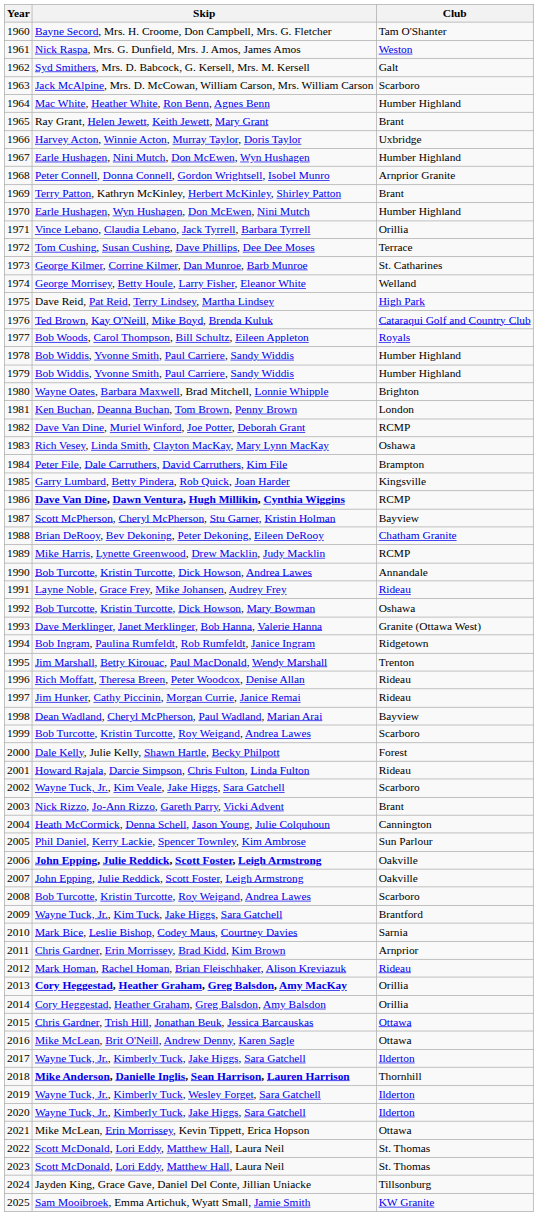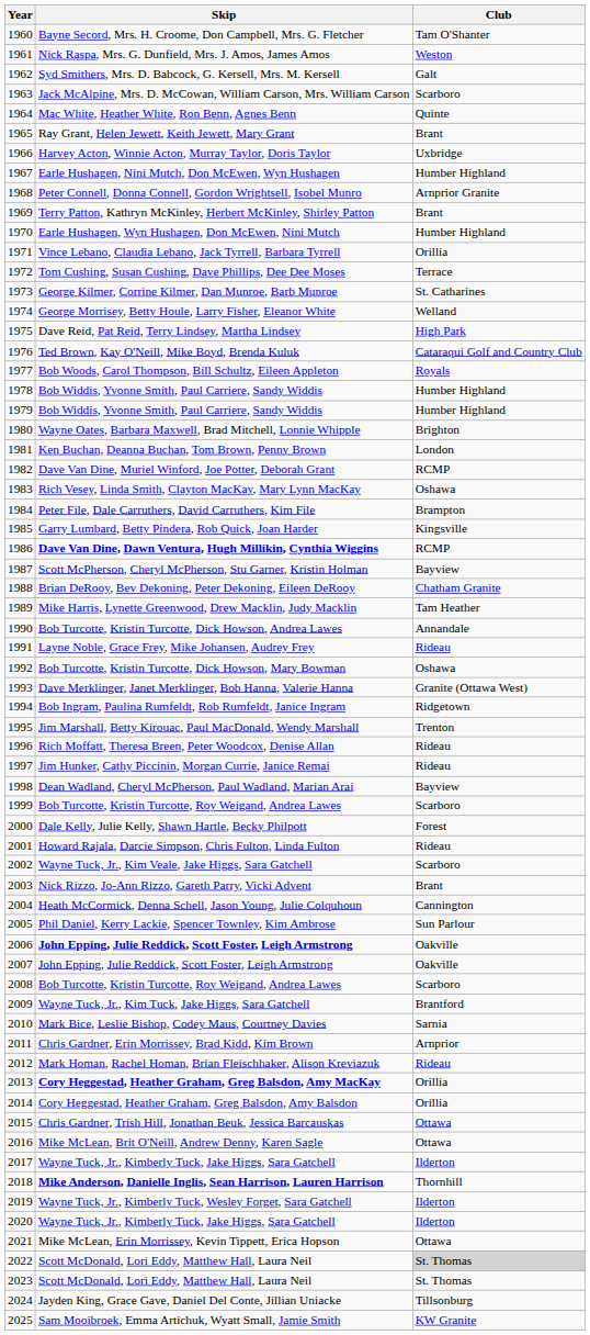 <table class="wikitable">
 <tr>
 <th>Year</th>
 <th>Skip</th>
 <th>Club</th>
 </tr>
 <tr>
 <td>1960</td>
 <td><a href='#'>Bayne Secord</a>, Mrs. H. Croome, Don Campbell, Mrs. G. Fletcher</td>
 <td>Tam O'Shanter</td>
 </tr>
 <tr>
 <td>1961</td>
 <td><a href='#'>Nick Raspa</a>, Mrs. G. Dunfield, Mrs. J. Amos, James Amos</td>
 <td><a href='#'>Weston</a></td>
 </tr>
 <tr>
 <td>1962</td>
 <td><a href='#'>Syd Smithers</a>, Mrs. D. Babcock, G. Kersell, Mrs. M. Kersell</td>
 <td>Galt</td>
 </tr>
 <tr>
 <td>1963</td>
 <td><a href='#'>Jack McAlpine</a>, Mrs. D. McCowan, William Carson, Mrs. William Carson</td>
 <td>Scarboro</td>
 </tr>
 <tr>
 <td>1964</td>
 <td><a href='#'>Mac White</a>, <a href='#'>Heather White</a>, <a href='#'>Ron Benn</a>, <a href='#'>Agnes Benn</a></td>
-<td>Humber Highland</td>
+<td>Quinte</td>
 </tr>
 <tr>
 <td>1965</td>
 <td>Ray Grant, <a href='#'>Helen Jewett</a>, <a href='#'>Keith Jewett</a>, <a href='#'>Mary Grant</a></td>
 <td>Brant</td>
 </tr>
 <tr>
 <td>1966</td>
 <td><a href='#'>Harvey Acton</a>, <a href='#'>Winnie Acton</a>, <a href='#'>Murray Taylor</a>, <a href='#'>Doris Taylor</a></td>
 <td>Uxbridge</td>
 </tr>
 <tr>
 <td>1967</td>
 <td><a href='#'>Earle Hushagen</a>, <a href='#'>Nini Mutch</a>, <a href='#'>Don McEwen</a>, <a href='#'>Wyn Hushagen</a></td>
 <td>Humber Highland</td>
 </tr>
 <tr>
 <td>1968</td>
 <td><a href='#'>Peter Connell</a>, <a href='#'>Donna Connell</a>, <a href='#'>Gordon Wrightsell</a>, <a href='#'>Isobel Munro</a></td>
 <td>Arnprior Granite</td>
 </tr>
 <tr>
 <td>1969</td>
 <td><a href='#'>Terry Patton</a>, Kathryn McKinley, <a href='#'>Herbert McKinley</a>, <a href='#'>Shirley Patton</a></td>
 <td>Brant</td>
 </tr>
 <tr>
 <td>1970</td>
 <td><a href='#'>Earle Hushagen</a>, <a href='#'>Wyn Hushagen</a>, <a href='#'>Don McEwen</a>, <a href='#'>Nini Mutch</a></td>
 <td>Humber Highland</td>
 </tr>
 <tr>
 <td>1971</td>
 <td><a href='#'>Vince Lebano</a>, <a href='#'>Claudia Lebano</a>, <a href='#'>Jack Tyrrell</a>, <a href='#'>Barbara Tyrrell</a></td>
 <td>Orillia</td>
 </tr>
 <tr>
 <td>1972</td>
 <td><a href='#'>Tom Cushing</a>, <a href='#'>Susan Cushing</a>, <a href='#'>Dave Phillips</a>, <a href='#'>Dee Dee Moses</a></td>
 <td>Terrace</td>
 </tr>
 <tr>
 <td>1973</td>
 <td><a href='#'>George Kilmer</a>, <a href='#'>Corrine Kilmer</a>, <a href='#'>Dan Munroe</a>, <a href='#'>Barb Munroe</a></td>
 <td>St. Catharines</td>
 </tr>
 <tr>
 <td>1974</td>
 <td><a href='#'>George Morrisey</a>, <a href='#'>Betty Houle</a>, <a href='#'>Larry Fisher</a>, <a href='#'>Eleanor White</a></td>
 <td>Welland</td>
 </tr>
 <tr>
 <td>1975</td>
 <td>Dave Reid, <a href='#'>Pat Reid</a>, <a href='#'>Terry Lindsey</a>, <a href='#'>Martha Lindsey</a></td>
 <td><a href='#'>High Park</a></td>
 </tr>
 <tr>
 <td>1976</td>
 <td><a href='#'>Ted Brown</a>, <a href='#'>Kay O'Neill</a>, <a href='#'>Mike Boyd</a>, <a href='#'>Brenda Kuluk</a></td>
 <td><a href='#'>Cataraqui Golf and Country Club</a></td>
 </tr>
 <tr>
 <td>1977</td>
 <td><a href='#'>Bob Woods</a>, <a href='#'>Carol Thompson</a>, <a href='#'>Bill Schultz</a>, <a href='#'>Eileen Appleton</a></td>
 <td><a href='#'>Royals</a></td>
 </tr>
 <tr>
 <td>1978</td>
 <td><a href='#'>Bob Widdis</a>, <a href='#'>Yvonne Smith</a>, <a href='#'>Paul Carriere</a>, <a href='#'>Sandy Widdis</a></td>
 <td>Humber Highland</td>
 </tr>
 <tr>
 <td>1979</td>
 <td><a href='#'>Bob Widdis</a>, <a href='#'>Yvonne Smith</a>, <a href='#'>Paul Carriere</a>, <a href='#'>Sandy Widdis</a></td>
 <td>Humber Highland</td>
 </tr>
 <tr>
 <td>1980</td>
 <td><a href='#'>Wayne Oates</a>, <a href='#'>Barbara Maxwell</a>, Brad Mitchell, <a href='#'>Lonnie Whipple</a></td>
 <td>Brighton</td>
 </tr>
 <tr>
 <td>1981</td>
 <td><a href='#'>Ken Buchan</a>, <a href='#'>Deanna Buchan</a>, <a href='#'>Tom Brown</a>, <a href='#'>Penny Brown</a></td>
 <td>London</td>
 </tr>
 <tr>
 <td>1982</td>
 <td><a href='#'>Dave Van Dine</a>, <a href='#'>Muriel Winford</a>, <a href='#'>Joe Potter</a>, <a href='#'>Deborah Grant</a></td>
 <td>RCMP</td>
 </tr>
 <tr>
 <td>1983</td>
 <td><a href='#'>Rich Vesey</a>, <a href='#'>Linda Smith</a>, <a href='#'>Clayton MacKay</a>, <a href='#'>Mary Lynn MacKay</a></td>
 <td>Oshawa</td>
 </tr>
 <tr>
 <td>1984</td>
 <td><a href='#'>Peter File</a>, <a href='#'>Dale Carruthers</a>, <a href='#'>David Carruthers</a>, <a href='#'>Kim File</a></td>
 <td>Brampton</td>
 </tr>
 <tr>
 <td>1985</td>
 <td><a href='#'>Garry Lumbard</a>, <a href='#'>Betty Pindera</a>, <a href='#'>Rob Quick</a>, <a href='#'>Joan Harder</a></td>
 <td>Kingsville</td>
 </tr>
 <tr>
 <td>1986</td>
 <td><strong><a href='#'>Dave Van Dine</a>, <a href='#'>Dawn Ventura</a>, <a href='#'>Hugh Millikin</a>, <a href='#'>Cynthia Wiggins</a></strong></td>
 <td>RCMP</td>
 </tr>
 <tr>
 <td>1987</td>
 <td><a href='#'>Scott McPherson</a>, <a href='#'>Cheryl McPherson</a>, <a href='#'>Stu Garner</a>, <a href='#'>Kristin Holman</a></td>
 <td>Bayview</td>
 </tr>
 <tr>
 <td>1988</td>
 <td><a href='#'>Brian DeRooy</a>, <a href='#'>Bev Dekoning</a>, <a href='#'>Peter Dekoning</a>, <a href='#'>Eileen DeRooy</a></td>
 <td><a href='#'>Chatham Granite</a></td>
 </tr>
 <tr>
 <td>1989</td>
 <td><a href='#'>Mike Harris</a>, <a href='#'>Lynette Greenwood</a>, <a href='#'>Drew Macklin</a>, <a href='#'>Judy Macklin</a></td>
-<td>RCMP</td>
+<td>Tam Heather</td>
 </tr>
 <tr>
 <td>1990</td>
 <td><a href='#'>Bob Turcotte</a>, <a href='#'>Kristin Turcotte</a>, <a href='#'>Dick Howson</a>, <a href='#'>Andrea Lawes</a></td>
 <td>Annandale</td>
 </tr>
 <tr>
 <td>1991</td>
 <td><a href='#'>Layne Noble</a>, <a href='#'>Grace Frey</a>, <a href='#'>Mike Johansen</a>, <a href='#'>Audrey Frey</a></td>
 <td><a href='#'>Rideau</a></td>
 </tr>
 <tr>
 <td>1992</td>
 <td><a href='#'>Bob Turcotte</a>, <a href='#'>Kristin Turcotte</a>, <a href='#'>Dick Howson</a>, <a href='#'>Mary Bowman</a></td>
 <td>Oshawa</td>
 </tr>
 <tr>
 <td>1993</td>
 <td><a href='#'>Dave Merklinger</a>, <a href='#'>Janet Merklinger</a>, <a href='#'>Bob Hanna</a>, <a href='#'>Valerie Hanna</a></td>
 <td>Granite (Ottawa West)</td>
 </tr>
 <tr>
 <td>1994</td>
 <td><a href='#'>Bob Ingram</a>, <a href='#'>Paulina Rumfeldt</a>, <a href='#'>Rob Rumfeldt</a>, <a href='#'>Janice Ingram</a></td>
 <td>Ridgetown</td>
 </tr>
 <tr>
 <td>1995</td>
 <td><a href='#'>Jim Marshall</a>, <a href='#'>Betty Kirouac</a>, <a href='#'>Paul MacDonald</a>, <a href='#'>Wendy Marshall</a></td>
 <td>Trenton</td>
 </tr>
 <tr>
 <td>1996</td>
 <td><a href='#'>Rich Moffatt</a>, <a href='#'>Theresa Breen</a>, <a href='#'>Peter Woodcox</a>, <a href='#'>Denise Allan</a></td>
 <td>Rideau</td>
 </tr>
 <tr>
 <td>1997</td>
 <td><a href='#'>Jim Hunker</a>, <a href='#'>Cathy Piccinin</a>, <a href='#'>Morgan Currie</a>, <a href='#'>Janice Remai</a></td>
 <td>Rideau</td>
 </tr>
 <tr>
 <td>1998</td>
 <td><a href='#'>Dean Wadland</a>, <a href='#'>Cheryl McPherson</a>, <a href='#'>Paul Wadland</a>, <a href='#'>Marian Arai</a></td>
 <td>Bayview</td>
 </tr>
 <tr>
 <td>1999</td>
 <td><a href='#'>Bob Turcotte</a>, <a href='#'>Kristin Turcotte</a>, <a href='#'>Roy Weigand</a>, <a href='#'>Andrea Lawes</a></td>
 <td>Scarboro</td>
 </tr>
 <tr>
 <td>2000</td>
 <td><a href='#'>Dale Kelly</a>, Julie Kelly, <a href='#'>Shawn Hartle</a>, <a href='#'>Becky Philpott</a></td>
 <td>Forest</td>
 </tr>
 <tr>
 <td>2001</td>
 <td><a href='#'>Howard Rajala</a>, <a href='#'>Darcie Simpson</a>, <a href='#'>Chris Fulton</a>, <a href='#'>Linda Fulton</a></td>
 <td>Rideau</td>
 </tr>
 <tr>
 <td>2002</td>
 <td><a href='#'>Wayne Tuck, Jr.</a>, <a href='#'>Kim Veale</a>, <a href='#'>Jake Higgs</a>, <a href='#'>Sara Gatchell</a></td>
 <td>Scarboro</td>
 </tr>
 <tr>
 <td>2003</td>
 <td><a href='#'>Nick Rizzo</a>, <a href='#'>Jo-Ann Rizzo</a>, <a href='#'>Gareth Parry</a>, <a href='#'>Vicki Advent</a></td>
 <td>Brant</td>
 </tr>
 <tr>
 <td>2004</td>
 <td><a href='#'>Heath McCormick</a>, <a href='#'>Denna Schell</a>, <a href='#'>Jason Young</a>, <a href='#'>Julie Colquhoun</a></td>
 <td>Cannington</td>
 </tr>
 <tr>
 <td>2005</td>
 <td><a href='#'>Phil Daniel</a>, <a href='#'>Kerry Lackie</a>, <a href='#'>Spencer Townley</a>, <a href='#'>Kim Ambrose</a></td>
 <td>Sun Parlour</td>
 </tr>
 <tr>
 <td>2006</td>
 <td><strong><a href='#'>John Epping</a>, <a href='#'>Julie Reddick</a>, <a href='#'>Scott Foster</a>, <a href='#'>Leigh Armstrong</a></strong></td>
 <td>Oakville</td>
 </tr>
 <tr>
 <td>2007</td>
 <td><a href='#'>John Epping</a>, <a href='#'>Julie Reddick</a>, <a href='#'>Scott Foster</a>, <a href='#'>Leigh Armstrong</a></td>
 <td>Oakville</td>
 </tr>
 <tr>
 <td>2008</td>
 <td><a href='#'>Bob Turcotte</a>, <a href='#'>Kristin Turcotte</a>, <a href='#'>Roy Weigand</a>, <a href='#'>Andrea Lawes</a></td>
 <td>Scarboro</td>
 </tr>
 <tr>
 <td>2009</td>
 <td><a href='#'>Wayne Tuck, Jr.</a>, <a href='#'>Kim Tuck</a>, <a href='#'>Jake Higgs</a>, <a href='#'>Sara Gatchell</a></td>
 <td>Brantford</td>
 </tr>
 <tr>
 <td>2010</td>
 <td><a href='#'>Mark Bice</a>, <a href='#'>Leslie Bishop</a>, <a href='#'>Codey Maus</a>, <a href='#'>Courtney Davies</a></td>
 <td>Sarnia</td>
 </tr>
 <tr>
 <td>2011</td>
 <td><a href='#'>Chris Gardner</a>, <a href='#'>Erin Morrissey</a>, <a href='#'>Brad Kidd</a>, <a href='#'>Kim Brown</a></td>
 <td>Arnprior</td>
 </tr>
 <tr>
 <td>2012</td>
 <td><a href='#'>Mark Homan</a>, <a href='#'>Rachel Homan</a>, <a href='#'>Brian Fleischhaker</a>, <a href='#'>Alison Kreviazuk</a></td>
 <td><a href='#'>Rideau</a></td>
 </tr>
 <tr>
 <td>2013</td>
 <td><strong><a href='#'>Cory Heggestad</a>, <a href='#'>Heather Graham</a>, <a href='#'>Greg Balsdon</a>, <a href='#'>Amy MacKay</a></strong></td>
 <td>Orillia</td>
 </tr>
 <tr>
 <td>2014</td>
 <td><a href='#'>Cory Heggestad</a>, <a href='#'>Heather Graham</a>, <a href='#'>Greg Balsdon</a>, <a href='#'>Amy Balsdon</a></td>
 <td>Orillia</td>
 </tr>
 <tr>
 <td>2015</td>
 <td><a href='#'>Chris Gardner</a>, <a href='#'>Trish Hill</a>, <a href='#'>Jonathan Beuk</a>, <a href='#'>Jessica Barcauskas</a></td>
 <td><a href='#'>Ottawa</a></td>
 </tr>
 <tr>
 <td>2016</td>
 <td><a href='#'>Mike McLean</a>, <a href='#'>Brit O'Neill</a>, <a href='#'>Andrew Denny</a>, <a href='#'>Karen Sagle</a></td>
 <td>Ottawa</td>
 </tr>
 <tr>
 <td>2017</td>
 <td><a href='#'>Wayne Tuck, Jr.</a>, <a href='#'>Kimberly Tuck</a>, <a href='#'>Jake Higgs</a>, <a href='#'>Sara Gatchell</a></td>
 <td><a href='#'>Ilderton</a></td>
 </tr>
 <tr>
 <td>2018</td>
 <td><strong><a href='#'>Mike Anderson</a>, <a href='#'>Danielle Inglis</a>, <a href='#'>Sean Harrison</a>, <a href='#'>Lauren Harrison</a></strong></td>
 <td>Thornhill</td>
 </tr>
 <tr>
 <td>2019</td>
 <td><a href='#'>Wayne Tuck, Jr.</a>, <a href='#'>Kimberly Tuck</a>, <a href='#'>Wesley Forget</a>, <a href='#'>Sara Gatchell</a></td>
 <td><a href='#'>Ilderton</a></td>
 </tr>
 <tr>
 <td>2020</td>
 <td><a href='#'>Wayne Tuck, Jr.</a>, <a href='#'>Kimberly Tuck</a>, <a href='#'>Jake Higgs</a>, <a href='#'>Sara Gatchell</a></td>
 <td><a href='#'>Ilderton</a></td>
 </tr>
 <tr>
 <td>2021</td>
 <td>Mike McLean, <a href='#'>Erin Morrissey</a>, Kevin Tippett, Erica Hopson</td>
 <td>Ottawa</td>
 </tr>
 <tr>
 <td>2022</td>
 <td><a href='#'>Scott McDonald</a>, <a href='#'>Lori Eddy</a>, <a href='#'>Matthew Hall</a>, Laura Neil</td>
-<td>St. Thomas</td>
+<td style="background: lightgrey;">St. Thomas</td>
 </tr>
 <tr>
 <td>2023</td>
 <td><a href='#'>Scott McDonald</a>, <a href='#'>Lori Eddy</a>, <a href='#'>Matthew Hall</a>, Laura Neil</td>
 <td>St. Thomas</td>
 </tr>
 <tr>
 <td>2024</td>
 <td>Jayden King, Grace Gave, Daniel Del Conte, Jillian Uniacke</td>
 <td>Tillsonburg</td>
 </tr>
 <tr>
 <td>2025</td>
 <td><a href='#'>Sam Mooibroek</a>, Emma Artichuk, Wyatt Small, <a href='#'>Jamie Smith</a></td>
 <td><a href='#'>KW Granite</a></td>
 </tr>
 </table>
